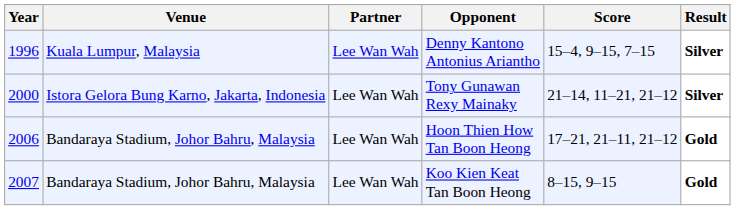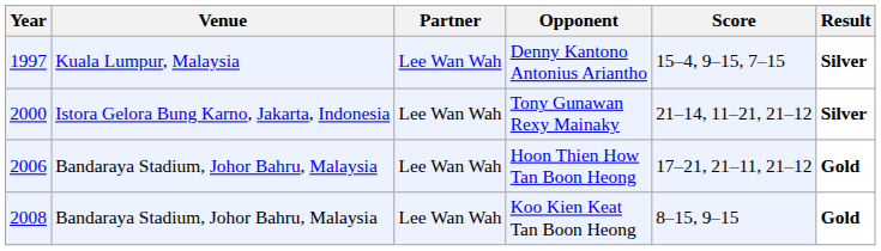 <table class="sortable wikitable" style="font-size: 90%;">
 <tr>
 <th>Year</th>
 <th>Venue</th>
 <th>Partner</th>
 <th>Opponent</th>
 <th>Score</th>
 <th>Result</th>
 </tr>
 <tr style="background:#ECF2FF">
-<td align="center"><a href='#'>1996</a></td>
+<td align="center"><a href='#'>1997</a></td>
 <td><a href='#'>Kuala Lumpur</a>, <a href='#'>Malaysia</a></td>
 <td> <a href='#'>Lee Wan Wah</a></td>
 <td> <a href='#'>Denny Kantono</a><br> <a href='#'>Antonius Ariantho</a></td>
 <td>15–4, 9–15, 7–15</td>
 <td style="text-align:left; background:white"> <strong>Silver</strong></td>
 </tr>
 <tr style="background:#ECF2FF">
 <td align="center"><a href='#'>2000</a></td>
 <td align="left"><a href='#'>Istora Gelora Bung Karno</a>, <a href='#'>Jakarta</a>, <a href='#'>Indonesia</a></td>
 <td align="left"> Lee Wan Wah</td>
 <td align="left"> <a href='#'>Tony Gunawan</a><br> <a href='#'>Rexy Mainaky</a></td>
 <td>21–14, 11–21, 21–12</td>
 <td style="text-align:left; background:white"> <strong>Silver</strong></td>
 </tr>
 <tr style="background:#ECF2FF">
 <td align="center"><a href='#'>2006</a></td>
 <td>Bandaraya Stadium, <a href='#'>Johor Bahru</a>, <a href='#'>Malaysia</a></td>
 <td> Lee Wan Wah</td>
 <td> <a href='#'>Hoon Thien How</a><br> <a href='#'>Tan Boon Heong</a></td>
 <td>17–21, 21–11, 21–12</td>
 <td style="text-align:left; background:white"> <strong>Gold</strong></td>
 </tr>
 <tr style="background:#ECF2FF">
-<td align="center"><a href='#'>2007</a></td>
+<td align="center"><a href='#'>2008</a></td>
 <td>Bandaraya Stadium, Johor Bahru, Malaysia</td>
 <td> Lee Wan Wah</td>
 <td> <a href='#'>Koo Kien Keat</a><br> Tan Boon Heong</td>
 <td align="left">8–15, 9–15</td>
 <td style="text-align:left; background:white"> <strong>Gold</strong></td>
 </tr>
 </table>
